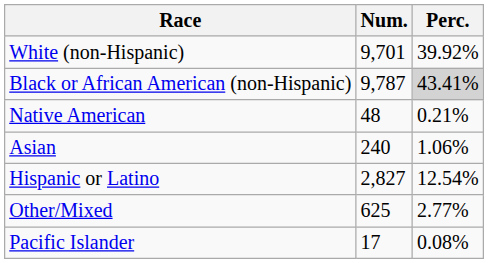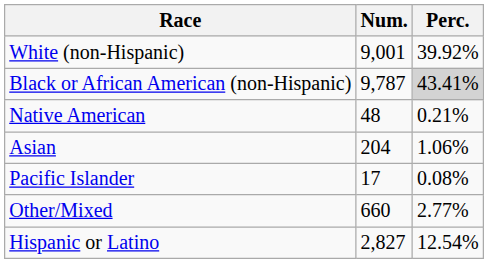 <table class="wikitable">
 <tr>
 <th>Race</th>
 <th>Num.</th>
 <th>Perc.</th>
 </tr>
 <tr>
 <td><a href='#'>White</a> (non-Hispanic)</td>
-<td>9,701</td>
+<td>9,001</td>
 <td>39.92%</td>
 </tr>
 <tr>
 <td><a href='#'>Black or African American</a> (non-Hispanic)</td>
 <td>9,787</td>
 <td style="background: lightgrey;">43.41%</td>
 </tr>
 <tr>
 <td><a href='#'>Native American</a></td>
 <td>48</td>
 <td>0.21%</td>
 </tr>
 <tr>
 <td><a href='#'>Asian</a></td>
-<td>240</td>
+<td>204</td>
 <td>1.06%</td>
+</tr>
+<tr>
+<td><a href='#'>Pacific Islander</a></td>
+<td>17</td>
+<td>0.08%</td>
+</tr>
+<tr>
+<td><a href='#'>Other/Mixed</a></td>
+<td>660</td>
+<td>2.77%</td>
 </tr>
 <tr>
 <td><a href='#'>Hispanic</a> or <a href='#'>Latino</a></td>
 <td>2,827</td>
 <td>12.54%</td>
 </tr>
-<tr>
-<td><a href='#'>Other/Mixed</a></td>
-<td>625</td>
-<td>2.77%</td>
-</tr>
-<tr>
-<td><a href='#'>Pacific Islander</a></td>
-<td>17</td>
-<td>0.08%</td>
-</tr>
 </table>
